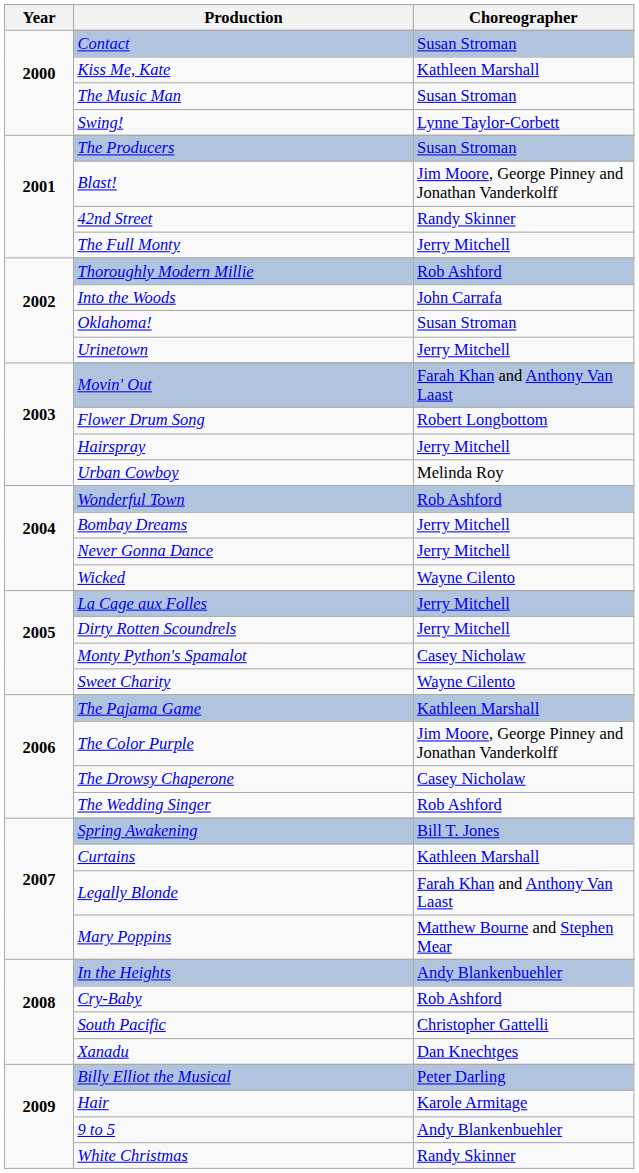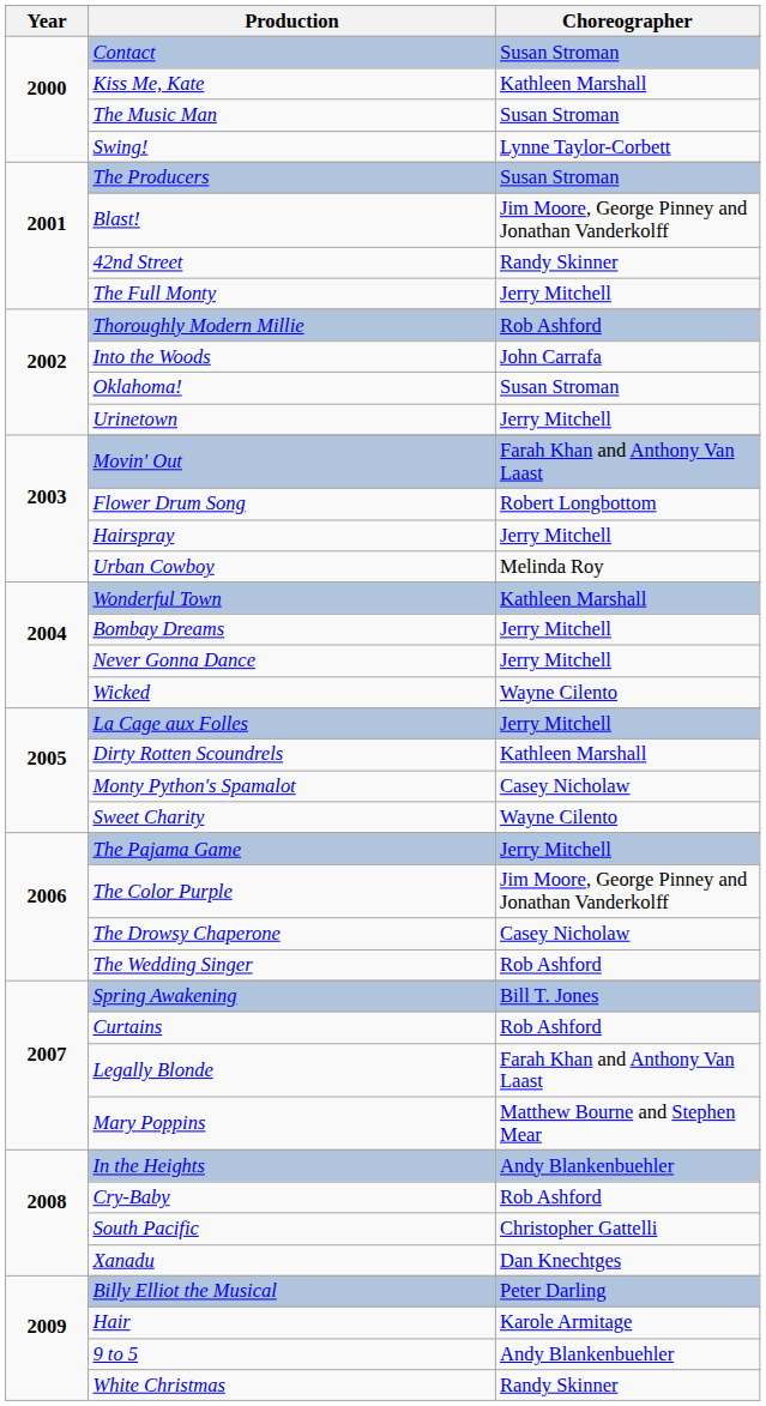 <table class="wikitable" style="width:98%;">
 <tr style="background:#bebebe;">
 <th style="width:11%;">Year</th>
 <th style="width:54%;">Production</th>
 <th style="width:35%;">Choreographer</th>
 </tr>
 <tr>
 <td rowspan="5" align="center"><strong>2000</strong><br><br></td>
 </tr>
 <tr style="background:#B0C4DE">
 <td><em><a href='#'>Contact</a></em></td>
 <td><a href='#'>Susan Stroman</a></td>
 </tr>
 <tr>
 <td><em><a href='#'>Kiss Me, Kate</a></em></td>
 <td><a href='#'>Kathleen Marshall</a></td>
 </tr>
 <tr>
 <td><em><a href='#'>The Music Man</a></em></td>
 <td><a href='#'>Susan Stroman</a></td>
 </tr>
 <tr>
 <td><em><a href='#'>Swing!</a></em></td>
 <td><a href='#'>Lynne Taylor-Corbett</a></td>
 </tr>
 <tr>
 <td rowspan="5" align="center"><strong>2001</strong><br><br></td>
 </tr>
 <tr style="background:#B0C4DE">
 <td><em><a href='#'>The Producers</a></em></td>
 <td><a href='#'>Susan Stroman</a></td>
 </tr>
 <tr>
 <td><em><a href='#'>Blast!</a></em></td>
 <td><a href='#'>Jim Moore</a>, George Pinney and Jonathan Vanderkolff</td>
 </tr>
 <tr>
 <td><em><a href='#'>42nd Street</a></em></td>
 <td><a href='#'>Randy Skinner</a></td>
 </tr>
 <tr>
 <td><em><a href='#'>The Full Monty</a></em></td>
 <td><a href='#'>Jerry Mitchell</a></td>
 </tr>
 <tr>
 <td rowspan="5" align="center"><strong>2002</strong><br><br></td>
 </tr>
 <tr style="background:#B0C4DE">
 <td><em><a href='#'>Thoroughly Modern Millie</a></em></td>
 <td><a href='#'>Rob Ashford</a></td>
 </tr>
 <tr>
 <td><em><a href='#'>Into the Woods</a></em></td>
 <td><a href='#'>John Carrafa</a></td>
 </tr>
 <tr>
 <td><em><a href='#'>Oklahoma!</a></em></td>
 <td><a href='#'>Susan Stroman</a></td>
 </tr>
 <tr>
 <td><em><a href='#'>Urinetown</a></em></td>
 <td><a href='#'>Jerry Mitchell</a></td>
 </tr>
 <tr>
 <td rowspan="5" align="center"><strong>2003</strong><br><br></td>
 </tr>
 <tr style="background:#B0C4DE">
 <td><em><a href='#'>Movin' Out</a></em></td>
 <td><a href='#'>Farah Khan</a> and <a href='#'>Anthony Van Laast</a></td>
 </tr>
 <tr>
 <td><em><a href='#'>Flower Drum Song</a></em></td>
 <td><a href='#'>Robert Longbottom</a></td>
 </tr>
 <tr>
 <td><em><a href='#'>Hairspray</a></em></td>
 <td><a href='#'>Jerry Mitchell</a></td>
 </tr>
 <tr>
 <td><em><a href='#'>Urban Cowboy</a></em></td>
 <td>Melinda Roy</td>
 </tr>
 <tr>
 <td rowspan="5" align="center"><strong>2004</strong><br><br></td>
 </tr>
 <tr style="background:#B0C4DE">
 <td><em><a href='#'>Wonderful Town</a></em></td>
-<td><a href='#'>Rob Ashford</a></td>
+<td><a href='#'>Kathleen Marshall</a></td>
 </tr>
 <tr>
 <td><em><a href='#'>Bombay Dreams</a></em></td>
 <td><a href='#'>Jerry Mitchell</a></td>
 </tr>
 <tr>
 <td><em><a href='#'>Never Gonna Dance</a></em></td>
 <td><a href='#'>Jerry Mitchell</a></td>
 </tr>
 <tr>
 <td><em><a href='#'>Wicked</a></em></td>
 <td><a href='#'>Wayne Cilento</a></td>
 </tr>
 <tr>
 <td rowspan="5" align="center"><strong>2005</strong><br><br></td>
 </tr>
 <tr style="background:#B0C4DE">
 <td><em><a href='#'>La Cage aux Folles</a></em></td>
 <td><a href='#'>Jerry Mitchell</a></td>
 </tr>
 <tr>
 <td><em><a href='#'>Dirty Rotten Scoundrels</a></em></td>
-<td><a href='#'>Jerry Mitchell</a></td>
+<td><a href='#'>Kathleen Marshall</a></td>
 </tr>
 <tr>
 <td><em><a href='#'>Monty Python's Spamalot</a></em></td>
 <td><a href='#'>Casey Nicholaw</a></td>
 </tr>
 <tr>
 <td><em><a href='#'>Sweet Charity</a></em></td>
 <td><a href='#'>Wayne Cilento</a></td>
 </tr>
 <tr>
 <td rowspan="5" align="center"><strong>2006</strong><br><br></td>
 </tr>
 <tr style="background:#B0C4DE">
 <td><em><a href='#'>The Pajama Game</a></em></td>
-<td><a href='#'>Kathleen Marshall</a></td>
+<td><a href='#'>Jerry Mitchell</a></td>
 </tr>
 <tr>
 <td><em><a href='#'>The Color Purple</a></em></td>
 <td><a href='#'>Jim Moore</a>, George Pinney and Jonathan Vanderkolff</td>
 </tr>
 <tr>
 <td><em><a href='#'>The Drowsy Chaperone</a></em></td>
 <td><a href='#'>Casey Nicholaw</a></td>
 </tr>
 <tr>
 <td><em><a href='#'>The Wedding Singer</a></em></td>
 <td><a href='#'>Rob Ashford</a></td>
 </tr>
 <tr>
 <td rowspan="5" align="center"><strong>2007</strong><br><br></td>
 </tr>
 <tr style="background:#B0C4DE">
 <td><em><a href='#'>Spring Awakening</a></em></td>
 <td><a href='#'>Bill T. Jones</a></td>
 </tr>
 <tr>
 <td><em><a href='#'>Curtains</a></em></td>
-<td><a href='#'>Kathleen Marshall</a></td>
+<td><a href='#'>Rob Ashford</a></td>
 </tr>
 <tr>
 <td><em><a href='#'>Legally Blonde</a></em></td>
 <td><a href='#'>Farah Khan</a> and <a href='#'>Anthony Van Laast</a></td>
 </tr>
 <tr>
 <td><em><a href='#'>Mary Poppins</a></em></td>
 <td><a href='#'>Matthew Bourne</a> and <a href='#'>Stephen Mear</a></td>
 </tr>
 <tr>
 <td rowspan="5" align="center"><strong>2008</strong><br><br></td>
 </tr>
 <tr style="background:#B0C4DE">
 <td><em><a href='#'>In the Heights</a></em></td>
 <td><a href='#'>Andy Blankenbuehler</a></td>
 </tr>
 <tr>
 <td><em><a href='#'>Cry-Baby</a></em></td>
 <td><a href='#'>Rob Ashford</a></td>
 </tr>
 <tr>
 <td><em><a href='#'>South Pacific</a></em></td>
 <td><a href='#'>Christopher Gattelli</a></td>
 </tr>
 <tr>
 <td><em><a href='#'>Xanadu</a></em></td>
 <td><a href='#'>Dan Knechtges</a></td>
 </tr>
 <tr>
 <td rowspan="5" align="center"><strong>2009</strong><br><br></td>
 </tr>
 <tr style="background:#B0C4DE">
 <td><em><a href='#'>Billy Elliot the Musical</a></em></td>
 <td><a href='#'>Peter Darling</a></td>
 </tr>
 <tr>
 <td><em><a href='#'>Hair</a></em></td>
 <td><a href='#'>Karole Armitage</a></td>
 </tr>
 <tr>
 <td><em><a href='#'>9 to 5</a></em></td>
 <td><a href='#'>Andy Blankenbuehler</a></td>
 </tr>
 <tr>
 <td><em><a href='#'>White Christmas</a></em></td>
 <td><a href='#'>Randy Skinner</a></td>
 </tr>
 </table>
